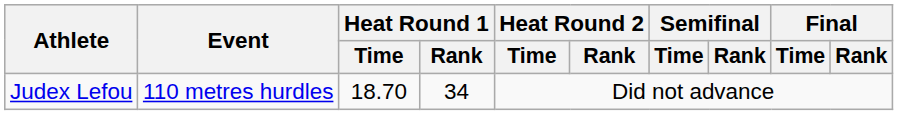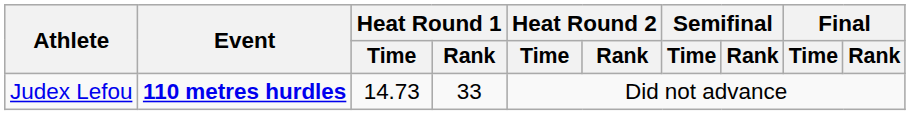 <table class=wikitable style="font-size:90%; text-align:center">
 <tr>
 <th rowspan=2>Athlete</th>
 <th rowspan=2>Event</th>
 <th colspan=2>Heat Round 1</th>
 <th colspan=2>Heat Round 2</th>
 <th colspan=2>Semifinal</th>
 <th colspan=2>Final</th>
 </tr>
 <tr style=font-size:95%>
 <th>Time</th>
 <th>Rank</th>
 <th>Time</th>
 <th>Rank</th>
 <th>Time</th>
 <th>Rank</th>
 <th>Time</th>
 <th>Rank</th>
 </tr>
 <tr align=center>
 <td align=left><a href='#'>Judex Lefou</a></td>
-<td align=left><a href='#'>110 metres hurdles</a></td>
-<td>18.70</td>
-<td>34</td>
+<td align=left><strong><a href='#'>110 metres hurdles</a></strong></td>
+<td>14.73</td>
+<td>33</td>
 <td colspan=6>Did not advance</td>
 </tr>
 </table>
